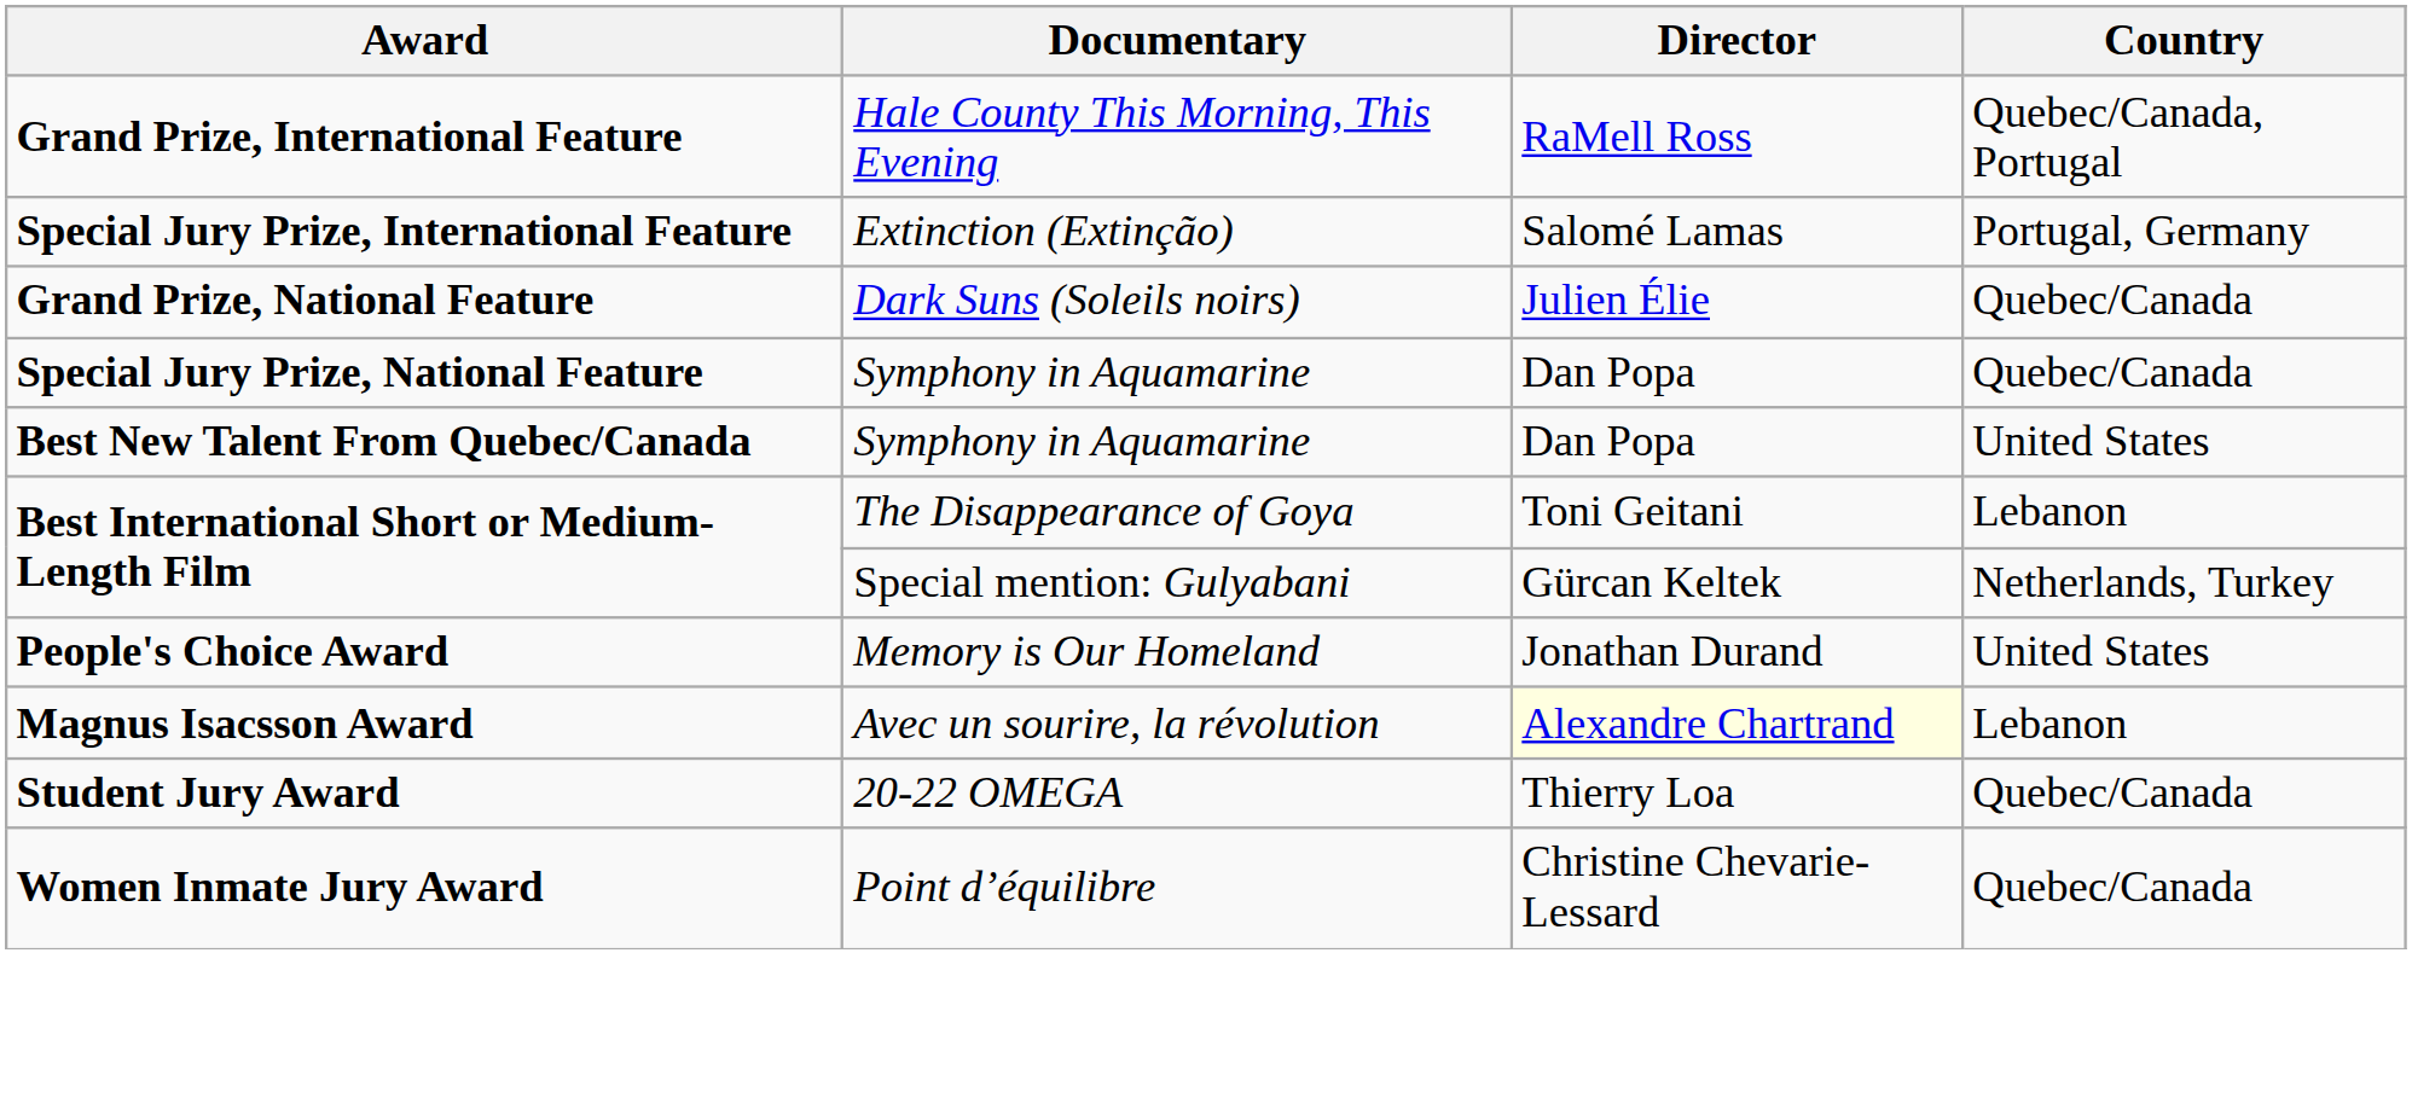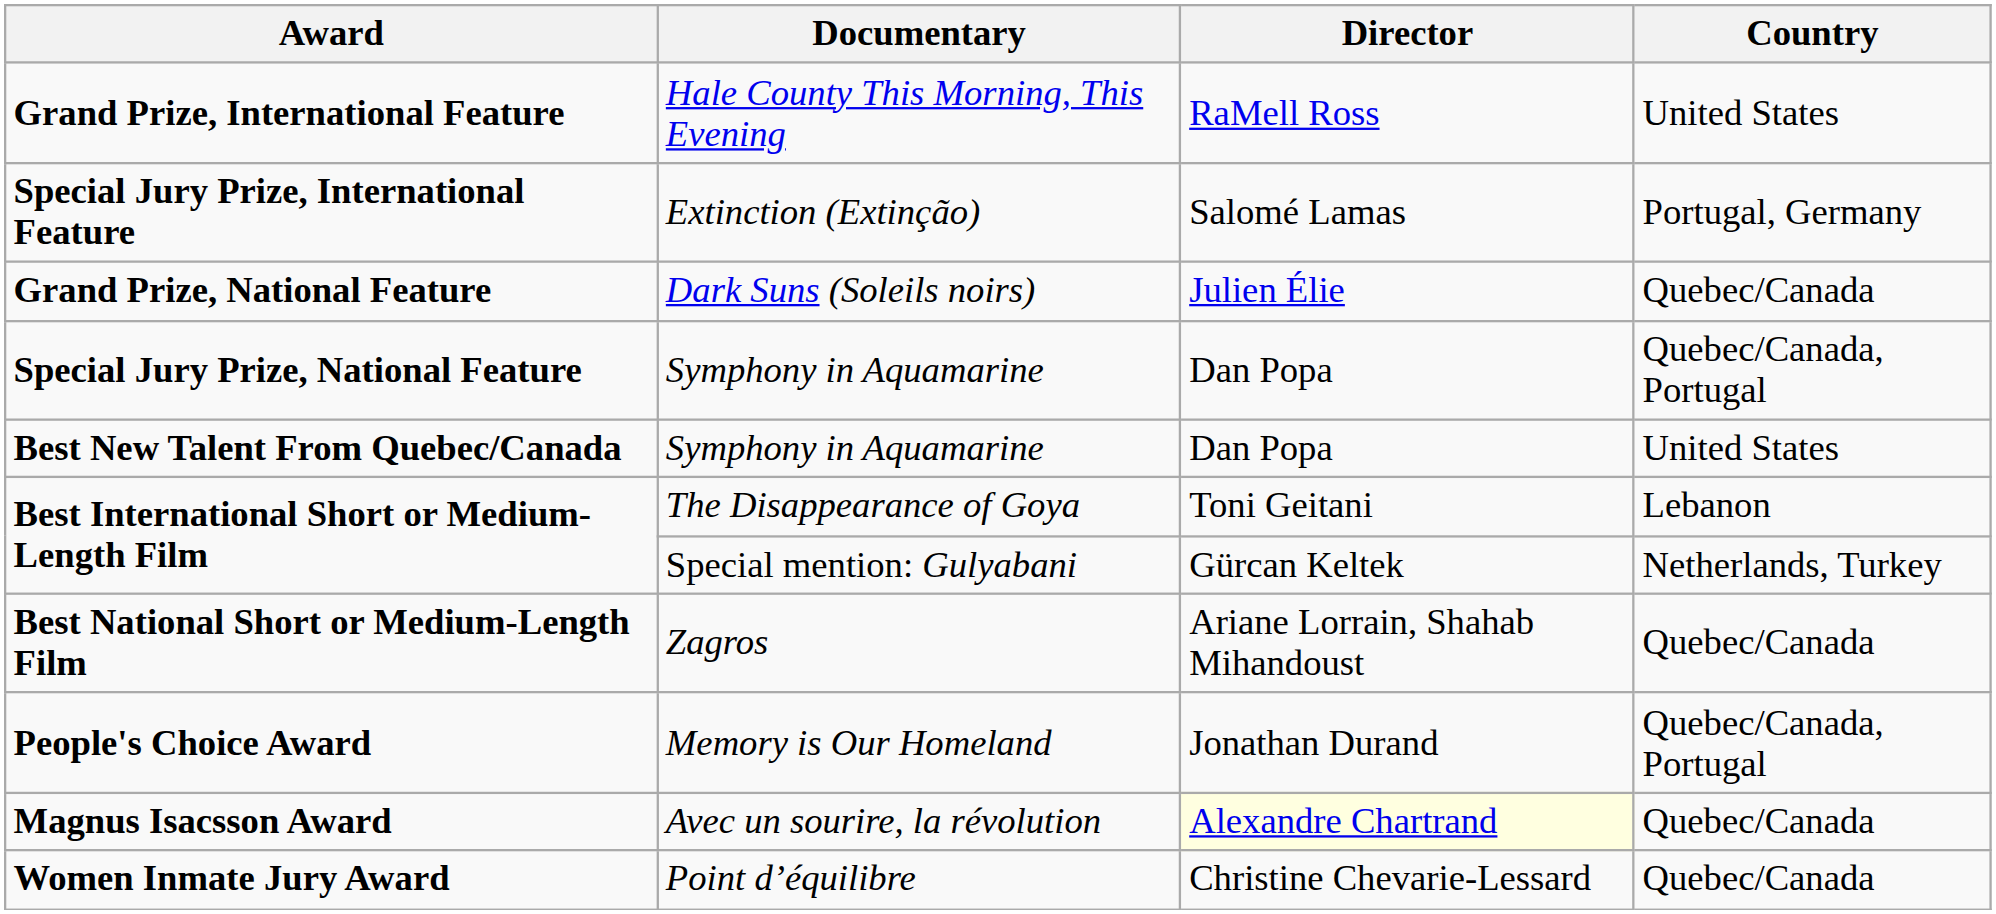 <table class="wikitable">
 <tr>
 <th>Award </th>
 <th>Documentary</th>
 <th>Director</th>
 <th>Country</th>
 </tr>
 <tr>
 <td><strong>Grand Prize, International Feature</strong></td>
 <td><em><a href='#'>Hale County This Morning, This Evening</a></em></td>
 <td><a href='#'>RaMell Ross</a></td>
-<td>Quebec/Canada, Portugal</td>
+<td>United States</td>
 </tr>
 <tr>
 <td><strong>Special Jury Prize, International Feature</strong></td>
 <td><em>Extinction (Extinção)</em></td>
 <td>Salomé Lamas</td>
 <td>Portugal, Germany</td>
 </tr>
 <tr>
 <td><strong>Grand Prize, National Feature</strong></td>
 <td><em><a href='#'>Dark Suns</a> (Soleils noirs)</em></td>
 <td><a href='#'>Julien Élie</a></td>
 <td>Quebec/Canada</td>
 </tr>
 <tr>
 <td><strong>Special Jury Prize, National Feature</strong></td>
 <td><em>Symphony in Aquamarine</em></td>
 <td>Dan Popa</td>
-<td>Quebec/Canada</td>
+<td>Quebec/Canada, Portugal</td>
 </tr>
 <tr>
 <td><strong>Best New Talent From Quebec/Canada</strong></td>
 <td><em>Symphony in Aquamarine</em></td>
 <td>Dan Popa</td>
 <td>United States</td>
 </tr>
 <tr>
 <td rowspan="2"><strong>Best International Short or Medium-Length Film</strong></td>
 <td><em>The Disappearance of Goya</em></td>
 <td>Toni Geitani</td>
 <td>Lebanon</td>
 </tr>
 <tr>
 <td>Special mention: <em>Gulyabani</em></td>
 <td>Gürcan Keltek</td>
 <td>Netherlands, Turkey</td>
 </tr>
 <tr>
+<td><strong>Best National Short or Medium-Length Film</strong></td>
+<td><em>Zagros</em></td>
+<td>Ariane Lorrain, Shahab Mihandoust</td>
+<td>Quebec/Canada</td>
+</tr>
+<tr>
 <td><strong>People's Choice Award</strong></td>
 <td><em>Memory is Our Homeland</em></td>
 <td>Jonathan Durand</td>
-<td>United States</td>
+<td>Quebec/Canada, Portugal</td>
 </tr>
 <tr>
 <td><strong>Magnus Isacsson Award</strong></td>
 <td><em>Avec un sourire, la révolution</em></td>
 <td style="background: lightyellow;"><a href='#'>Alexandre Chartrand</a></td>
-<td>Lebanon</td>
-</tr>
-<tr>
-<td><strong>Student Jury Award</strong></td>
-<td><em>20-22 OMEGA</em></td>
-<td>Thierry Loa</td>
 <td>Quebec/Canada</td>
 </tr>
 <tr>
 <td><strong>Women Inmate Jury Award</strong></td>
 <td><em>Point d’équilibre</em></td>
 <td>Christine Chevarie-Lessard</td>
 <td>Quebec/Canada</td>
 </tr>
 </table>
